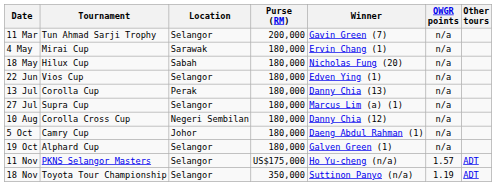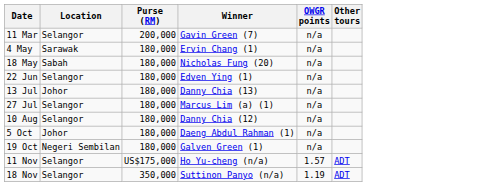 <table class="wikitable" style="font-size:95%">
 <tr>
 <th>Date</th>
-<th>Tournament</th>
 <th>Location</th>
 <th>Purse<br>(<a href='#'>RM</a>)</th>
 <th>Winner</th>
 <th><a href='#'>OWGR</a><br>points</th>
 <th>Other<br>tours</th>
 </tr>
 <tr>
 <td>11 Mar</td>
-<td>Tun Ahmad Sarji Trophy</td>
 <td>Selangor</td>
 <td align=right>200,000</td>
 <td> <a href='#'>Gavin Green</a> (7)</td>
 <td align=center>n/a</td>
 <td></td>
 </tr>
 <tr>
 <td>4 May</td>
-<td>Mirai Cup</td>
 <td>Sarawak</td>
 <td align=right>180,000</td>
 <td> <a href='#'>Ervin Chang</a> (1)</td>
 <td align=center>n/a</td>
 <td></td>
 </tr>
 <tr>
 <td>18 May</td>
-<td>Hilux Cup</td>
 <td>Sabah</td>
 <td align=right>180,000</td>
 <td> <a href='#'>Nicholas Fung</a> (20)</td>
 <td align=center>n/a</td>
 <td></td>
 </tr>
 <tr>
 <td>22 Jun</td>
-<td>Vios Cup</td>
 <td>Selangor</td>
 <td align=right>180,000</td>
 <td> <a href='#'>Edven Ying</a> (1)</td>
 <td align=center>n/a</td>
 <td></td>
 </tr>
 <tr>
 <td>13 Jul</td>
-<td>Corolla Cup</td>
-<td>Perak</td>
+<td>Johor</td>
 <td align=right>180,000</td>
 <td> <a href='#'>Danny Chia</a> (13)</td>
 <td align=center>n/a</td>
 <td></td>
 </tr>
 <tr>
 <td>27 Jul</td>
-<td>Supra Cup</td>
 <td>Selangor</td>
 <td align=right>180,000</td>
 <td> <a href='#'>Marcus Lim</a> (a) (1)</td>
 <td align=center>n/a</td>
 <td></td>
 </tr>
 <tr>
 <td>10 Aug</td>
-<td>Corolla Cross Cup</td>
-<td>Negeri Sembilan</td>
+<td>Selangor</td>
 <td align=right>180,000</td>
 <td> <a href='#'>Danny Chia</a> (12)</td>
 <td align=center>n/a</td>
 <td></td>
 </tr>
 <tr>
 <td>5 Oct</td>
-<td>Camry Cup</td>
 <td>Johor</td>
 <td align=right>180,000</td>
 <td> <a href='#'>Daeng Abdul Rahman</a> (1)</td>
 <td align=center>n/a</td>
 <td></td>
 </tr>
 <tr>
 <td>19 Oct</td>
-<td>Alphard Cup</td>
-<td>Selangor</td>
+<td>Negeri Sembilan</td>
 <td align=right>180,000</td>
 <td> <a href='#'>Galven Green</a> (1)</td>
 <td align=center>n/a</td>
 <td></td>
 </tr>
 <tr>
 <td>11 Nov</td>
-<td><a href='#'>PKNS Selangor Masters</a></td>
 <td>Selangor</td>
 <td align=right>US$175,000</td>
 <td> <a href='#'>Ho Yu-cheng</a> (n/a)</td>
 <td align=center>1.57</td>
 <td><a href='#'>ADT</a></td>
 </tr>
 <tr>
 <td>18 Nov</td>
-<td>Toyota Tour Championship</td>
 <td>Selangor</td>
 <td align=right>350,000</td>
 <td> <a href='#'>Suttinon Panyo</a> (n/a)</td>
 <td align=center>1.19</td>
 <td><a href='#'>ADT</a></td>
 </tr>
 </table>
